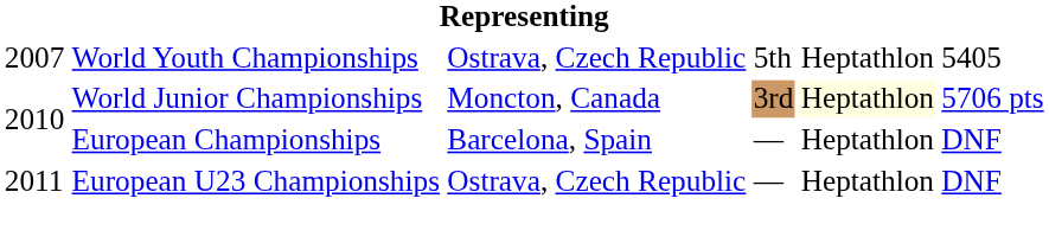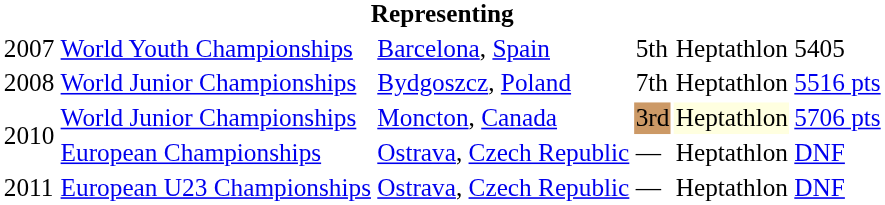 <table>
 <tr>
 <th colspan="6">Representing </th>
 </tr>
 <tr>
 <td>2007</td>
 <td><a href='#'>World Youth Championships</a></td>
-<td><a href='#'>Ostrava</a>, <a href='#'>Czech Republic</a></td>
+<td><a href='#'>Barcelona</a>, <a href='#'>Spain</a></td>
 <td>5th</td>
 <td>Heptathlon</td>
 <td>5405</td>
+</tr>
+<tr>
+<td>2008</td>
+<td><a href='#'>World Junior Championships</a></td>
+<td><a href='#'>Bydgoszcz</a>, <a href='#'>Poland</a></td>
+<td>7th</td>
+<td>Heptathlon</td>
+<td><a href='#'>5516 pts</a></td>
 </tr>
 <tr>
 <td rowspan=2>2010</td>
 <td><a href='#'>World Junior Championships</a></td>
 <td><a href='#'>Moncton</a>, <a href='#'>Canada</a></td>
 <td bgcolor=cc9966>3rd</td>
 <td style="background: lightyellow;">Heptathlon</td>
 <td><a href='#'>5706 pts</a></td>
 </tr>
 <tr>
 <td><a href='#'>European Championships</a></td>
-<td><a href='#'>Barcelona</a>, <a href='#'>Spain</a></td>
+<td><a href='#'>Ostrava</a>, <a href='#'>Czech Republic</a></td>
 <td>—</td>
 <td>Heptathlon</td>
 <td><a href='#'>DNF</a></td>
 </tr>
 <tr>
 <td>2011</td>
 <td><a href='#'>European U23 Championships</a></td>
 <td><a href='#'>Ostrava</a>, <a href='#'>Czech Republic</a></td>
 <td>—</td>
 <td>Heptathlon</td>
 <td><a href='#'>DNF</a></td>
 </tr>
 </table>
